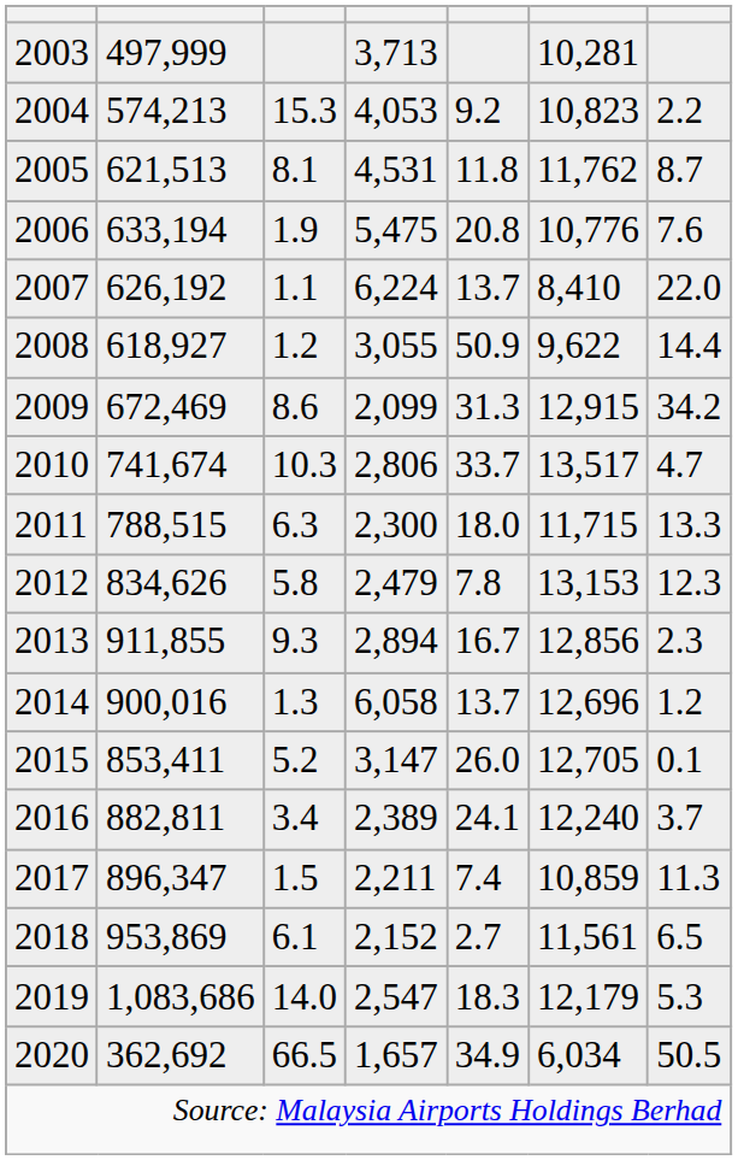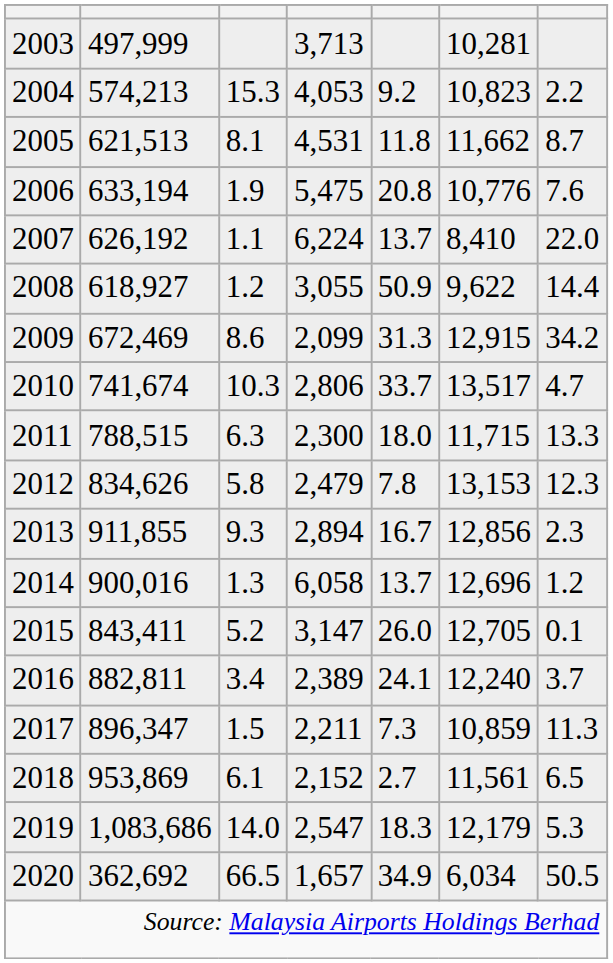 <table class="wikitable sortable" style="padding:0.5em;">
 <tr>
 <th></th>
 <th></th>
 <th></th>
 <th></th>
 <th></th>
 <th></th>
 <th></th>
 </tr>
 <tr style="background:#eee;">
 <td>2003</td>
 <td>497,999</td>
 <td></td>
 <td>3,713</td>
 <td></td>
 <td>10,281</td>
 <td></td>
 </tr>
 <tr style="background:#eee;">
 <td>2004</td>
 <td>574,213</td>
 <td> 15.3</td>
 <td>4,053</td>
 <td> 9.2</td>
 <td>10,823</td>
 <td> 2.2</td>
 </tr>
 <tr style="background:#eee;">
 <td>2005</td>
 <td>621,513</td>
 <td> 8.1</td>
 <td>4,531</td>
 <td> 11.8</td>
-<td>11,762</td>
+<td>11,662</td>
 <td> 8.7</td>
 </tr>
 <tr style="background:#eee;">
 <td>2006</td>
 <td>633,194</td>
 <td> 1.9</td>
 <td>5,475</td>
 <td> 20.8</td>
 <td>10,776</td>
 <td> 7.6</td>
 </tr>
 <tr style="background:#eee;">
 <td>2007</td>
 <td>626,192</td>
 <td> 1.1</td>
 <td>6,224</td>
 <td> 13.7</td>
 <td>8,410</td>
 <td> 22.0</td>
 </tr>
 <tr style="background:#eee;">
 <td>2008</td>
 <td>618,927</td>
 <td> 1.2</td>
 <td>3,055</td>
 <td> 50.9</td>
 <td>9,622</td>
 <td> 14.4</td>
 </tr>
 <tr style="background:#eee;">
 <td>2009</td>
 <td>672,469</td>
 <td> 8.6</td>
 <td>2,099</td>
 <td> 31.3</td>
 <td>12,915</td>
 <td> 34.2</td>
 </tr>
 <tr style="background:#eee;">
 <td>2010</td>
 <td>741,674</td>
 <td> 10.3</td>
 <td>2,806</td>
 <td> 33.7</td>
 <td>13,517</td>
 <td> 4.7</td>
 </tr>
 <tr style="background:#eee;">
 <td>2011</td>
 <td>788,515</td>
 <td> 6.3</td>
 <td>2,300</td>
 <td> 18.0</td>
 <td>11,715</td>
 <td> 13.3</td>
 </tr>
 <tr style="background:#eee;">
 <td>2012</td>
 <td>834,626</td>
 <td> 5.8</td>
 <td>2,479</td>
 <td> 7.8</td>
 <td>13,153</td>
 <td> 12.3</td>
 </tr>
 <tr style="background:#eee;">
 <td>2013</td>
 <td>911,855</td>
 <td> 9.3</td>
 <td>2,894</td>
 <td> 16.7</td>
 <td>12,856</td>
 <td> 2.3</td>
 </tr>
 <tr style="background:#eee;">
 <td>2014</td>
 <td>900,016</td>
 <td> 1.3</td>
 <td>6,058</td>
 <td> 13.7</td>
 <td>12,696</td>
 <td> 1.2</td>
 </tr>
 <tr style="background:#eee;">
 <td>2015</td>
-<td>853,411</td>
+<td>843,411</td>
 <td> 5.2</td>
 <td>3,147</td>
 <td> 26.0</td>
 <td>12,705</td>
 <td> 0.1</td>
 </tr>
 <tr style="background:#eee;">
 <td>2016</td>
 <td>882,811</td>
 <td> 3.4</td>
 <td>2,389</td>
 <td> 24.1</td>
 <td>12,240</td>
 <td> 3.7</td>
 </tr>
 <tr style="background:#eee;">
 <td>2017</td>
 <td>896,347</td>
 <td> 1.5</td>
 <td>2,211</td>
-<td> 7.4</td>
+<td> 7.3</td>
 <td>10,859</td>
 <td> 11.3</td>
 </tr>
 <tr style="background:#eee;">
 <td>2018</td>
 <td>953,869</td>
 <td> 6.1</td>
 <td>2,152</td>
 <td> 2.7</td>
 <td>11,561</td>
 <td> 6.5</td>
 </tr>
 <tr style="background:#eee;">
 <td>2019</td>
 <td>1,083,686</td>
 <td> 14.0</td>
 <td>2,547</td>
 <td> 18.3</td>
 <td>12,179</td>
 <td> 5.3</td>
 </tr>
 <tr style="background:#eee;">
 <td>2020</td>
 <td>362,692</td>
 <td> 66.5</td>
 <td>1,657</td>
 <td> 34.9</td>
 <td>6,034</td>
 <td> 50.5</td>
 </tr>
 <tr>
 <td colspan="7" style="text-align:right;"><sup><em>Source: <a href='#'>Malaysia Airports Holdings Berhad</a></em></sup></td>
 </tr>
 </table>
